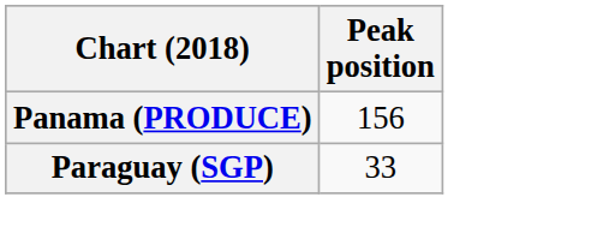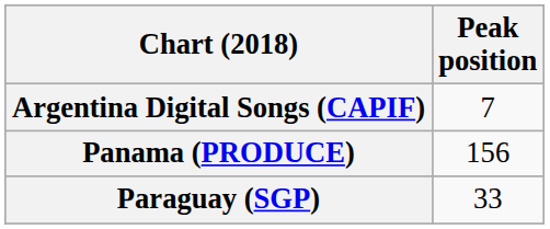 <table class="wikitable plainrowheaders" style="text-align:center">
 <tr>
 <th scope="col">Chart (2018)</th>
 <th scope="col">Peak<br>position</th>
+</tr>
+<tr>
+<th scope="row">Argentina Digital Songs (<a href='#'>CAPIF</a>)</th>
+<td>7</td>
 </tr>
 <tr>
 <th scope="row">Panama (<a href='#'>PRODUCE</a>)</th>
 <td>156</td>
 </tr>
 <tr>
 <th scope="row">Paraguay (<a href='#'>SGP</a>)</th>
 <td>33</td>
 </tr>
 </table>
